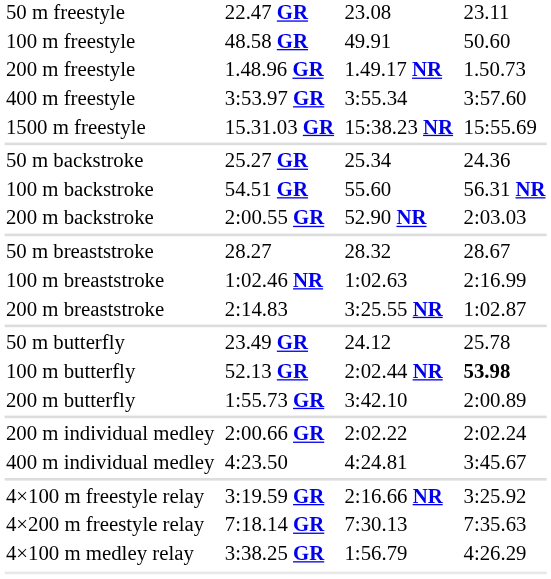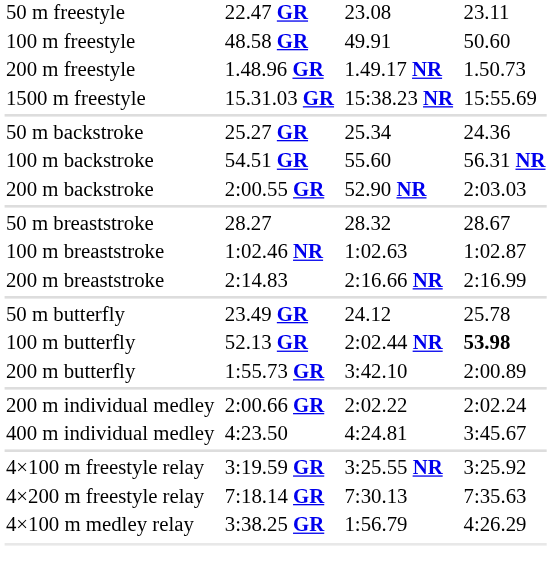 <table>
 <tr>
 <td>50 m freestyle<br></td>
 <td></td>
 <td>22.47 <strong><a href='#'>GR</a></strong></td>
 <td></td>
 <td>23.08</td>
 <td></td>
 <td>23.11</td>
 </tr>
 <tr>
 <td>100 m freestyle<br></td>
 <td></td>
 <td>48.58 <strong><a href='#'>GR</a></strong></td>
 <td></td>
 <td>49.91</td>
 <td></td>
 <td>50.60</td>
 </tr>
 <tr>
 <td>200 m freestyle<br></td>
 <td></td>
 <td>1.48.96 <strong><a href='#'>GR</a></strong></td>
 <td></td>
 <td>1.49.17 <strong><a href='#'>NR</a></strong></td>
 <td></td>
 <td>1.50.73</td>
-</tr>
-<tr>
-<td>400 m freestyle<br></td>
-<td></td>
-<td>3:53.97 <strong><a href='#'>GR</a></strong></td>
-<td></td>
-<td>3:55.34</td>
-<td></td>
-<td>3:57.60</td>
 </tr>
 <tr>
 <td>1500 m freestyle<br></td>
 <td></td>
 <td>15.31.03 <strong><a href='#'>GR</a></strong></td>
 <td></td>
 <td>15:38.23 <strong><a href='#'>NR</a></strong></td>
 <td></td>
 <td>15:55.69</td>
 </tr>
 <tr>
 <td colspan="7" style="background:#dddddd;"></td>
 </tr>
 <tr>
 <td>50 m backstroke<br></td>
 <td></td>
 <td>25.27 <strong><a href='#'>GR</a></strong></td>
 <td></td>
 <td>25.34</td>
 <td></td>
 <td>24.36</td>
 </tr>
 <tr>
 <td>100 m backstroke<br></td>
 <td></td>
 <td>54.51 <strong><a href='#'>GR</a></strong></td>
 <td></td>
 <td>55.60</td>
 <td></td>
 <td>56.31 <strong><a href='#'>NR</a></strong></td>
 </tr>
 <tr>
 <td>200 m backstroke<br></td>
 <td></td>
 <td>2:00.55 <strong><a href='#'>GR</a></strong></td>
 <td></td>
 <td>52.90 <strong><a href='#'>NR</a></strong></td>
 <td></td>
 <td>2:03.03</td>
 </tr>
 <tr>
 <td colspan="7" style="background:#dddddd;"></td>
 </tr>
 <tr>
 <td>50 m breaststroke<br></td>
 <td></td>
 <td>28.27</td>
 <td></td>
 <td>28.32</td>
 <td></td>
 <td>28.67</td>
 </tr>
 <tr>
 <td>100 m breaststroke<br></td>
 <td></td>
 <td>1:02.46 <strong><a href='#'>NR</a></strong></td>
 <td></td>
 <td>1:02.63</td>
 <td></td>
-<td>2:16.99</td>
+<td>1:02.87</td>
 </tr>
 <tr>
 <td>200 m breaststroke<br></td>
 <td></td>
 <td>2:14.83</td>
 <td></td>
-<td>3:25.55 <strong><a href='#'>NR</a></strong></td>
+<td>2:16.66 <strong><a href='#'>NR</a></strong></td>
 <td></td>
-<td>1:02.87</td>
+<td>2:16.99</td>
 </tr>
 <tr>
 <td colspan="7" style="background:#dddddd;"></td>
 </tr>
 <tr>
 <td>50 m butterfly<br></td>
 <td></td>
 <td>23.49 <strong><a href='#'>GR</a></strong></td>
 <td></td>
 <td>24.12</td>
 <td></td>
 <td>25.78</td>
 </tr>
 <tr>
 <td>100 m butterfly<br></td>
 <td></td>
 <td>52.13 <strong><a href='#'>GR</a></strong></td>
 <td></td>
 <td>2:02.44 <strong><a href='#'>NR</a></strong></td>
 <td></td>
 <td><strong>53.98</strong></td>
 </tr>
 <tr>
 <td>200 m butterfly<br></td>
 <td></td>
 <td>1:55.73 <strong><a href='#'>GR</a></strong></td>
 <td></td>
 <td>3:42.10</td>
 <td></td>
 <td>2:00.89</td>
 </tr>
 <tr>
 <td colspan="7" style="background:#dddddd;"></td>
 </tr>
 <tr>
 <td>200 m individual medley<br></td>
 <td></td>
 <td>2:00.66 <strong><a href='#'>GR</a></strong></td>
 <td></td>
 <td>2:02.22</td>
 <td></td>
 <td>2:02.24</td>
 </tr>
 <tr>
 <td>400 m individual medley<br></td>
 <td></td>
 <td>4:23.50</td>
 <td></td>
 <td>4:24.81</td>
 <td></td>
 <td>3:45.67</td>
 </tr>
 <tr>
 <td colspan="7" style="background:#dddddd;"></td>
 </tr>
 <tr>
 <td>4×100 m freestyle relay<br></td>
 <td valign=top> </td>
 <td>3:19.59 <strong><a href='#'>GR</a></strong></td>
 <td> </td>
-<td>2:16.66 <strong><a href='#'>NR</a></strong></td>
+<td>3:25.55 <strong><a href='#'>NR</a></strong></td>
 <td valign=top> </td>
 <td>3:25.92</td>
 </tr>
 <tr>
 <td>4×200 m freestyle relay<br></td>
 <td valign=top> </td>
 <td>7:18.14 <strong><a href='#'>GR</a></strong></td>
 <td> </td>
 <td>7:30.13</td>
 <td valign=top> </td>
 <td>7:35.63</td>
 </tr>
 <tr>
 <td>4×100 m medley relay<br></td>
 <td valign=top> </td>
 <td>3:38.25 <strong><a href='#'>GR</a></strong></td>
 <td> </td>
 <td>1:56.79</td>
 <td valign=top> </td>
 <td>4:26.29</td>
 </tr>
 <tr>
 </tr>
 <tr bgcolor= e8e8e8>
 <td colspan=7></td>
 </tr>
 </table>
